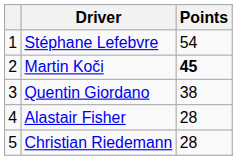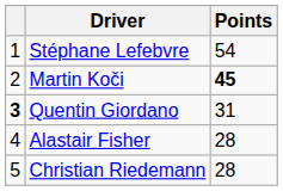 <table class="wikitable" style="font-size: 90%;">
 <tr>
 <th></th>
 <th>Driver</th>
 <th>Points</th>
 </tr>
 <tr>
 <td>1</td>
 <td> <a href='#'>Stéphane Lefebvre</a></td>
 <td>54</td>
 </tr>
 <tr>
 <td>2</td>
 <td> <a href='#'>Martin Koči</a></td>
 <td><strong>45</strong></td>
 </tr>
 <tr>
-<td>3</td>
+<td><strong>3</strong></td>
 <td> <a href='#'>Quentin Giordano</a></td>
-<td>38</td>
+<td>31</td>
 </tr>
 <tr>
 <td>4</td>
 <td> <a href='#'>Alastair Fisher</a></td>
 <td>28</td>
 </tr>
 <tr>
 <td>5</td>
 <td> <a href='#'>Christian Riedemann</a></td>
 <td>28</td>
 </tr>
 </table>
